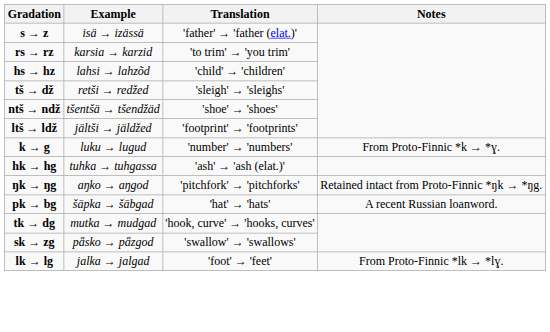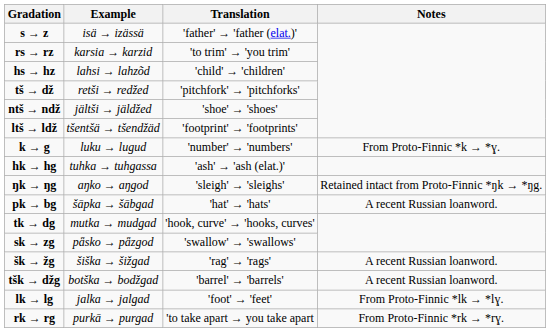 <table class="wikitable"  style="text-align:center; margin:auto;">
 <tr>
 <th>Gradation</th>
 <th>Example</th>
 <th>Translation</th>
 <th>Notes</th>
 </tr>
 <tr>
 <td><strong>s</strong> → <strong>z</strong></td>
 <td><em>isä</em> → <em>izässä</em></td>
 <td>'father' → 'father (<a href='#'>elat.</a>)'</td>
 </tr>
 <tr>
 <td><strong>rs</strong> → <strong>rz</strong></td>
 <td><em>karsia</em> → <em>karzid</em></td>
 <td>'to trim' → 'you trim'</td>
 </tr>
 <tr>
 <td><strong>hs</strong>  → <strong>hz</strong> </td>
 <td><em>lahsi<strong> → </strong>lahzõd</em></td>
 <td>'child' → 'children'</td>
 </tr>
 <tr>
 <td><strong>tš</strong>  → <strong>dž</strong> </td>
 <td><em>retši</em> → <em>redžed</em></td>
-<td>'sleigh' → 'sleighs'</td>
+<td>'pitchfork' → 'pitchforks'</td>
 </tr>
 <tr>
 <td><strong>ntš</strong>  → <strong>ndž</strong> </td>
-<td><em>tšentšä</em> → <em>tšendžäd</em></td>
+<td><em>jältši</em> → <em>jäldžed</em></td>
 <td>'shoe' → 'shoes'</td>
 </tr>
 <tr>
 <td><strong>ltš</strong>  → <strong>ldž</strong> </td>
-<td><em>jältši</em> → <em>jäldžed</em></td>
+<td><em>tšentšä</em> → <em>tšendžäd</em></td>
 <td>'footprint' → 'footprints'</td>
 </tr>
 <tr>
 <td><strong>k</strong> → <strong>g</strong></td>
 <td><em>luku</em> → <em>lugud</em></td>
 <td>'number' → 'numbers'</td>
 <td>From Proto-Finnic *k → *ɣ.</td>
 </tr>
 <tr>
 <td><strong>hk</strong>  → <strong>hg</strong> </td>
 <td><em>tuhka</em> → <em>tuhgassa</em></td>
 <td>'ash' → 'ash (elat.)'</td>
 </tr>
 <tr>
 <td><strong>ŋk</strong> → <strong>ŋg</strong></td>
 <td><em>aŋko</em> → <em>aŋgod</em></td>
-<td>'pitchfork' → 'pitchforks'</td>
+<td>'sleigh' → 'sleighs'</td>
 <td>Retained intact from Proto-Finnic *ŋk → *ŋg.</td>
 </tr>
 <tr>
 <td><strong>pk</strong> → <strong>bg</strong></td>
 <td><em>šāpka</em> → <em>šābgad</em></td>
 <td>'hat' → 'hats'</td>
 <td>A recent Russian loanword.</td>
 </tr>
 <tr>
 <td><strong>tk</strong> → <strong>dg</strong></td>
 <td><em>mutka</em> → <em>mudgad</em></td>
 <td>'hook, curve' → 'hooks, curves'</td>
 </tr>
 <tr>
 <td><strong>sk</strong> → <strong>zg</strong></td>
 <td><em>pǟsko</em> → <em>pǟzgod</em></td>
 <td>'swallow' → 'swallows'</td>
 </tr>
 <tr>
+<td><strong>šk</strong>  → <strong>žg</strong> </td>
+<td><em>šiška</em> → <em>šižgad</em></td>
+<td>'rag' → 'rags'</td>
+<td>A recent Russian loanword.</td>
+</tr>
+<tr>
+<td><strong>tšk</strong>  → <strong>džg</strong> </td>
+<td><em>botška</em> → <em>bodžgad</em></td>
+<td>'barrel' → 'barrels'</td>
+<td>A recent Russian loanword.</td>
+</tr>
+<tr>
 <td><strong>lk</strong> → <strong>lg</strong></td>
 <td><em>jalka</em> → <em>jalgad</em></td>
 <td>'foot' → 'feet'</td>
 <td>From Proto-Finnic *lk → *lɣ.</td>
 </tr>
+<tr>
+<td><strong>rk</strong> → <strong>rg</strong></td>
+<td><em>purkā</em> → <em>purgad</em></td>
+<td>'to take apart<em> → </em>you take apart<em></td>
+<td>From Proto-Finnic *rk → *rɣ.</td>
+</tr>
 </table>
